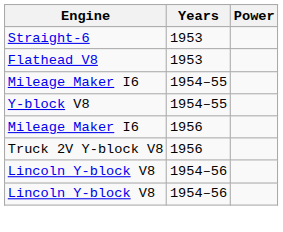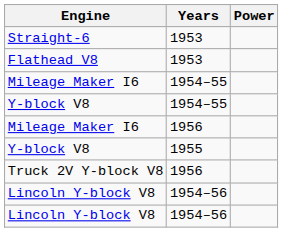 <table class="wikitable">
 <tr>
 <th>Engine</th>
 <th>Years</th>
 <th>Power</th>
 </tr>
 <tr>
 <td> <a href='#'>Straight-6</a></td>
 <td>1953</td>
 <td></td>
 </tr>
 <tr>
 <td> <a href='#'>Flathead V8</a></td>
 <td>1953</td>
 <td></td>
 </tr>
 <tr>
 <td> <a href='#'>Mileage Maker</a> I6</td>
 <td>1954–55</td>
 <td></td>
 </tr>
 <tr>
 <td> <a href='#'>Y-block</a> V8</td>
 <td>1954–55</td>
 <td></td>
 </tr>
 <tr>
 <td> <a href='#'>Mileage Maker</a> I6</td>
 <td>1956</td>
 <td></td>
 </tr>
 <tr>
+<td> <a href='#'>Y-block</a> V8</td>
+<td>1955</td>
+<td></td>
+</tr>
+<tr>
 <td> Truck 2V Y-block V8</td>
 <td>1956</td>
 <td></td>
 </tr>
 <tr>
 <td> <a href='#'>Lincoln Y-block</a> V8</td>
 <td>1954–56</td>
 <td></td>
 </tr>
 <tr>
 <td> <a href='#'>Lincoln Y-block</a> V8</td>
 <td>1954–56</td>
 <td></td>
 </tr>
 </table>
